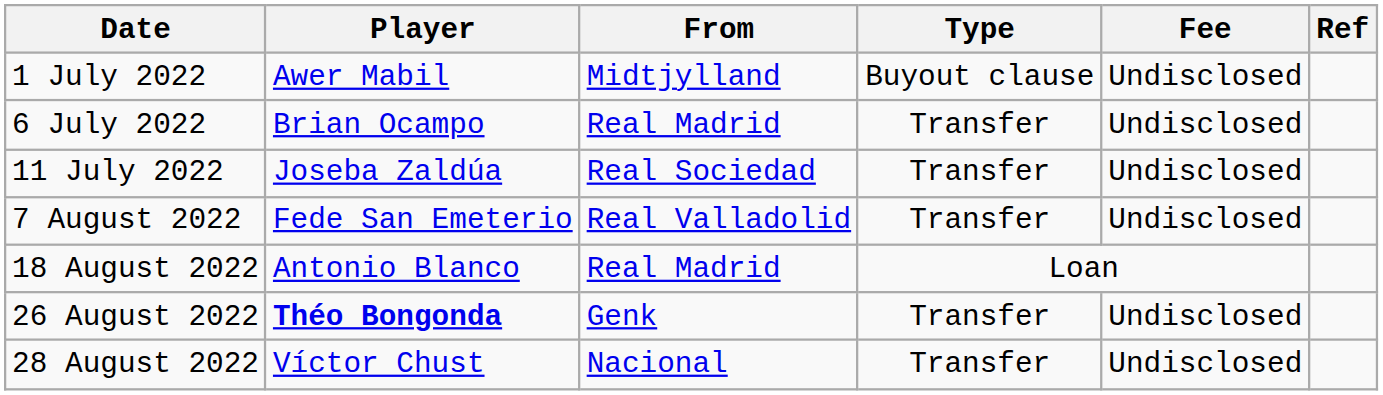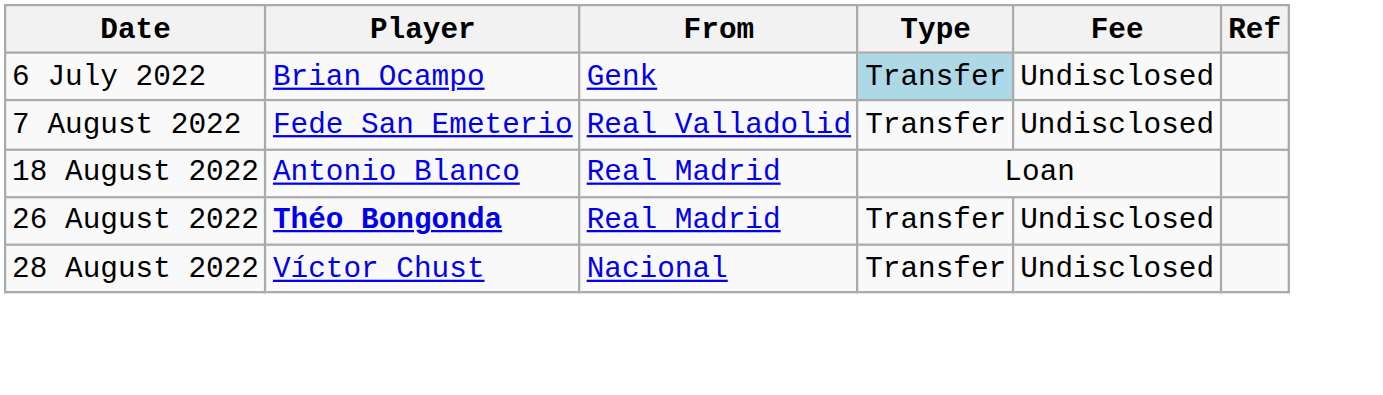 <table class="wikitable">
 <tr>
 <th>Date</th>
 <th>Player</th>
 <th>From</th>
 <th>Type</th>
 <th>Fee</th>
 <th>Ref</th>
 </tr>
 <tr>
-<td>1 July 2022</td>
-<td> <a href='#'>Awer Mabil</a></td>
-<td> <a href='#'>Midtjylland</a></td>
-<td align=center>Buyout clause</td>
-<td align=center>Undisclosed</td>
-<td align=center></td>
-</tr>
-<tr>
 <td>6 July 2022</td>
 <td> <a href='#'>Brian Ocampo</a></td>
-<td><a href='#'>Real Madrid</a></td>
-<td align=center>Transfer</td>
-<td align=center>Undisclosed</td>
-<td align=center></td>
-</tr>
-<tr>
-<td>11 July 2022</td>
-<td> <a href='#'>Joseba Zaldúa</a></td>
-<td><a href='#'>Real Sociedad</a></td>
-<td align=center>Transfer</td>
+<td> <a href='#'>Genk</a></td>
+<td align=center style="background: lightblue;">Transfer</td>
 <td align=center>Undisclosed</td>
 <td align=center></td>
 </tr>
 <tr>
 <td>7 August 2022</td>
 <td> <a href='#'>Fede San Emeterio</a></td>
 <td><a href='#'>Real Valladolid</a></td>
 <td align=center>Transfer</td>
 <td align=center>Undisclosed</td>
 <td align=center></td>
 </tr>
 <tr>
 <td>18 August 2022</td>
 <td> <a href='#'>Antonio Blanco</a></td>
 <td><a href='#'>Real Madrid</a></td>
 <td colspan=2 align=center>Loan</td>
 <td align=center></td>
 </tr>
 <tr>
 <td>26 August 2022</td>
 <td><strong> <a href='#'>Théo Bongonda</a></strong></td>
-<td> <a href='#'>Genk</a></td>
+<td><a href='#'>Real Madrid</a></td>
 <td align=center>Transfer</td>
 <td align=center>Undisclosed</td>
 <td align=center></td>
 </tr>
 <tr>
 <td>28 August 2022</td>
 <td> <a href='#'>Víctor Chust</a></td>
 <td> <a href='#'>Nacional</a></td>
 <td align=center>Transfer</td>
 <td align=center>Undisclosed</td>
 <td align=center></td>
 </tr>
 </table>
